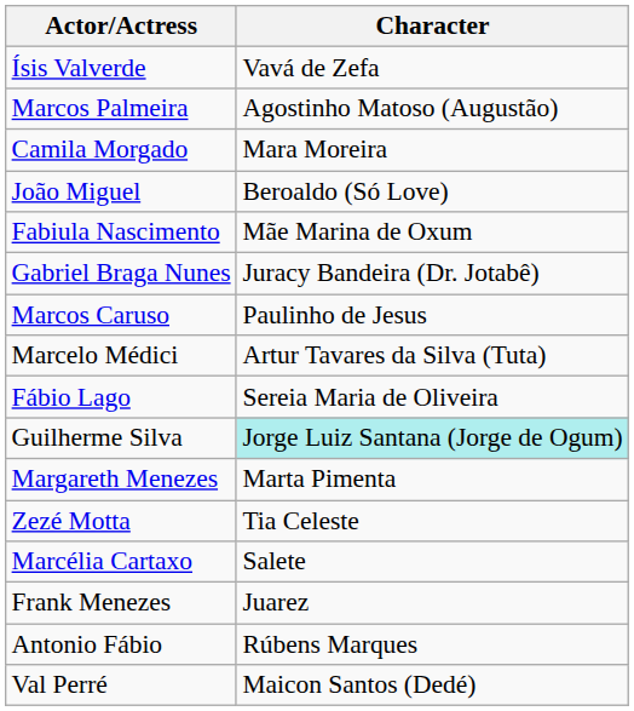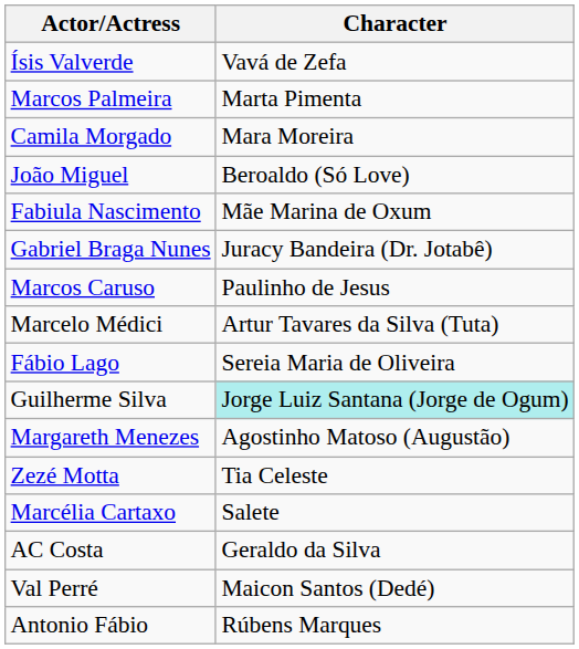 <table class="wikitable sortable">
 <tr>
 <th>Actor/Actress</th>
 <th>Character</th>
 </tr>
 <tr>
 <td><a href='#'>Ísis Valverde</a></td>
 <td>Vavá de Zefa</td>
 </tr>
 <tr>
 <td><a href='#'>Marcos Palmeira</a></td>
-<td>Agostinho Matoso (Augustão)</td>
+<td>Marta Pimenta</td>
 </tr>
 <tr>
 <td><a href='#'>Camila Morgado</a></td>
 <td>Mara Moreira</td>
 </tr>
 <tr>
 <td><a href='#'>João Miguel</a></td>
 <td>Beroaldo (Só Love)</td>
 </tr>
 <tr>
 <td><a href='#'>Fabiula Nascimento</a></td>
 <td>Mãe Marina de Oxum</td>
 </tr>
 <tr>
 <td><a href='#'>Gabriel Braga Nunes</a></td>
 <td>Juracy Bandeira (Dr. Jotabê)</td>
 </tr>
 <tr>
 <td><a href='#'>Marcos Caruso</a></td>
 <td>Paulinho de Jesus</td>
 </tr>
 <tr>
 <td>Marcelo Médici</td>
 <td>Artur Tavares da Silva (Tuta)</td>
 </tr>
 <tr>
 <td><a href='#'>Fábio Lago</a></td>
 <td>Sereia Maria de Oliveira</td>
 </tr>
 <tr>
 <td>Guilherme Silva</td>
 <td style="background: paleturquoise;">Jorge Luiz Santana (Jorge de Ogum)</td>
 </tr>
 <tr>
 <td><a href='#'>Margareth Menezes</a></td>
-<td>Marta Pimenta</td>
+<td>Agostinho Matoso (Augustão)</td>
 </tr>
 <tr>
 <td><a href='#'>Zezé Motta</a></td>
 <td>Tia Celeste</td>
 </tr>
 <tr>
 <td><a href='#'>Marcélia Cartaxo</a></td>
 <td>Salete</td>
 </tr>
 <tr>
-<td>Frank Menezes</td>
-<td>Juarez</td>
+<td>AC Costa</td>
+<td>Geraldo da Silva</td>
+</tr>
+<tr>
+<td>Val Perré</td>
+<td>Maicon Santos (Dedé)</td>
 </tr>
 <tr>
 <td>Antonio Fábio</td>
 <td>Rúbens Marques</td>
 </tr>
-<tr>
-<td>Val Perré</td>
-<td>Maicon Santos (Dedé)</td>
-</tr>
 </table>
